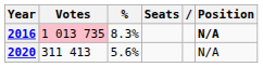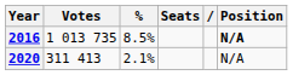 <table class="wikitable">
 <tr>
 <th>Year</th>
 <th>Votes</th>
 <th>%</th>
 <th>Seats</th>
 <th>/</th>
 <th>Position</th>
 </tr>
 <tr>
 <th><a href='#'>2016</a></th>
-<td style="background: pink;">1 013 735</td>
-<td>8.3%<br></td>
+<td>1 013 735</td>
+<td>8.5%<br></td>
 <td></td>
 <td></td>
 <td><strong>N/A</strong></td>
 </tr>
 <tr>
 <th><a href='#'>2020</a></th>
 <td>311 413</td>
-<td>5.6%</td>
+<td>2.1%</td>
 <td></td>
 <td></td>
 <td>N/A</td>
 </tr>
 </table>
